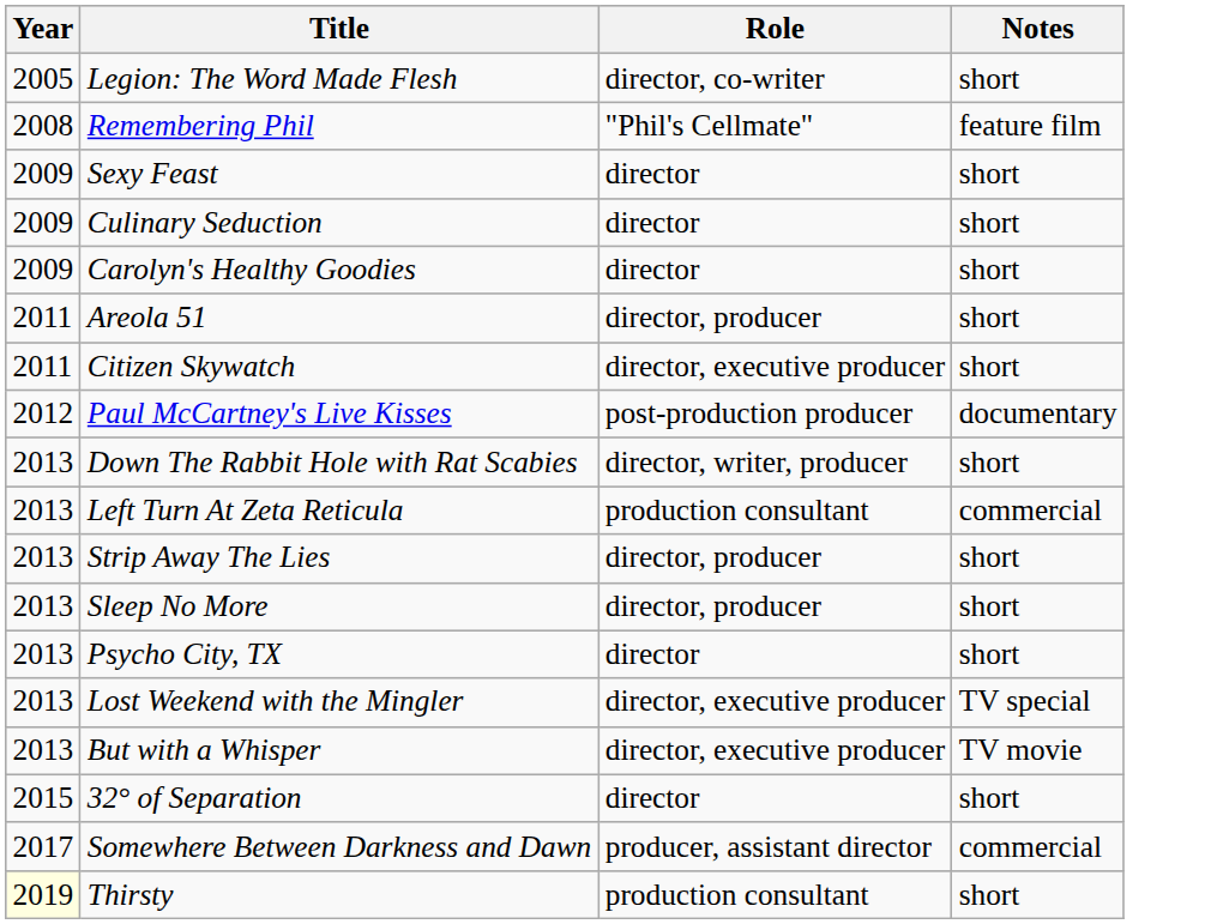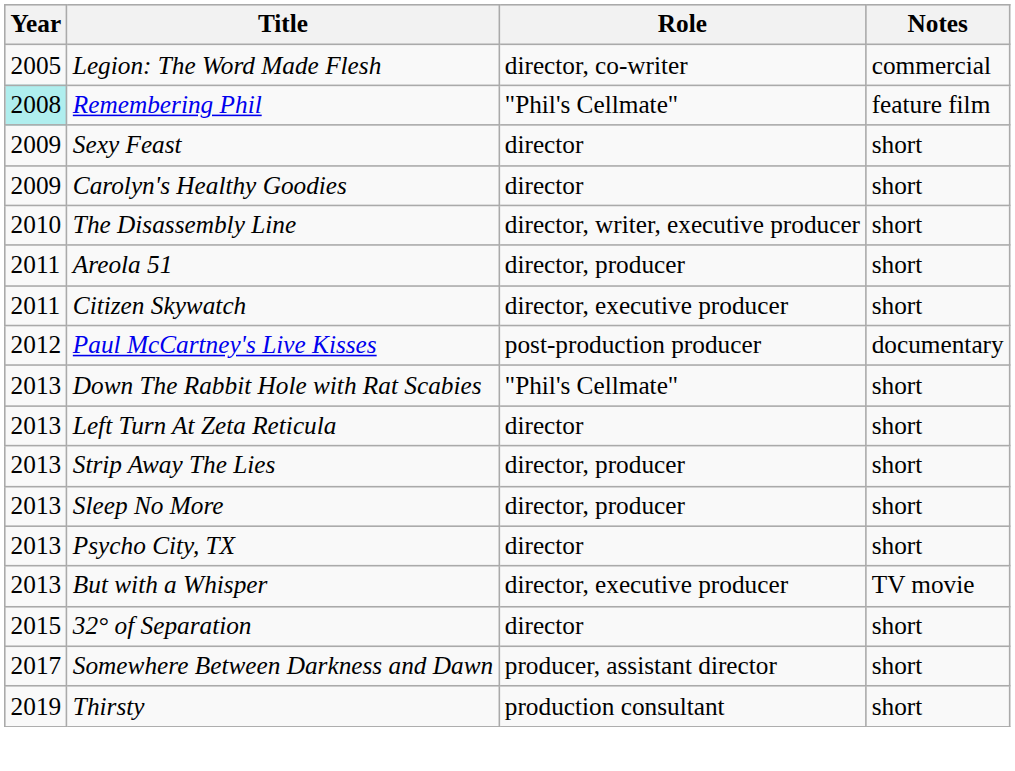 <table class="wikitable sortable">
 <tr>
 <th>Year</th>
 <th>Title</th>
 <th>Role</th>
 <th>Notes</th>
 </tr>
 <tr>
 <td>2005</td>
 <td><em>Legion: The Word Made Flesh</em></td>
 <td>director, co-writer</td>
-<td>short</td>
+<td>commercial</td>
 </tr>
 <tr>
-<td>2008</td>
+<td style="background: paleturquoise;">2008</td>
 <td><em><a href='#'>Remembering Phil</a></em></td>
 <td>"Phil's Cellmate"</td>
 <td>feature film</td>
 </tr>
 <tr>
 <td>2009</td>
 <td><em>Sexy Feast</em></td>
 <td>director</td>
 <td>short</td>
 </tr>
 <tr>
 <td>2009</td>
-<td><em>Culinary Seduction</em></td>
+<td><em>Carolyn's Healthy Goodies</em></td>
 <td>director</td>
 <td>short</td>
 </tr>
 <tr>
-<td>2009</td>
-<td><em>Carolyn's Healthy Goodies</em></td>
-<td>director</td>
+<td>2010</td>
+<td><em>The Disassembly Line</em></td>
+<td>director, writer, executive producer</td>
 <td>short</td>
 </tr>
 <tr>
 <td>2011</td>
 <td><em>Areola 51</em></td>
 <td>director, producer</td>
 <td>short</td>
 </tr>
 <tr>
 <td>2011</td>
 <td><em>Citizen Skywatch</em></td>
 <td>director, executive producer</td>
 <td>short</td>
 </tr>
 <tr>
 <td>2012</td>
 <td><em><a href='#'>Paul McCartney's Live Kisses</a></em></td>
 <td>post-production producer</td>
 <td>documentary</td>
 </tr>
 <tr>
 <td>2013</td>
 <td><em>Down The Rabbit Hole with Rat Scabies</em></td>
-<td>director, writer, producer</td>
+<td>"Phil's Cellmate"</td>
 <td>short</td>
 </tr>
 <tr>
 <td>2013</td>
 <td><em>Left Turn At Zeta Reticula</em></td>
-<td>production consultant</td>
-<td>commercial</td>
+<td>director</td>
+<td>short</td>
 </tr>
 <tr>
 <td>2013</td>
 <td><em>Strip Away The Lies</em></td>
 <td>director, producer</td>
 <td>short</td>
 </tr>
 <tr>
 <td>2013</td>
 <td><em>Sleep No More</em></td>
 <td>director, producer</td>
 <td>short</td>
 </tr>
 <tr>
 <td>2013</td>
 <td><em>Psycho City, TX</em></td>
 <td>director</td>
 <td>short</td>
 </tr>
 <tr>
 <td>2013</td>
-<td><em>Lost Weekend with the Mingler</em></td>
-<td>director, executive producer</td>
-<td>TV special</td>
-</tr>
-<tr>
-<td>2013</td>
 <td><em>But with a Whisper</em></td>
 <td>director, executive producer</td>
 <td>TV movie</td>
 </tr>
 <tr>
 <td>2015</td>
 <td><em>32° of Separation</em></td>
 <td>director</td>
 <td>short</td>
 </tr>
 <tr>
 <td>2017</td>
 <td><em>Somewhere Between Darkness and Dawn</em></td>
 <td>producer, assistant director</td>
-<td>commercial</td>
+<td>short</td>
 </tr>
 <tr>
-<td style="background: lightyellow;">2019</td>
+<td>2019</td>
 <td><em>Thirsty</em></td>
 <td>production consultant</td>
 <td>short</td>
 </tr>
 </table>
